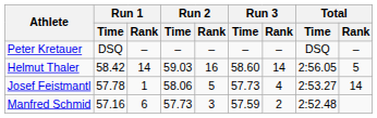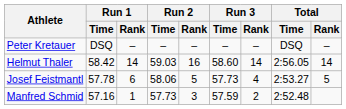 <table class="wikitable" border="1" style="font-size:90%">
 <tr>
 <th rowspan="2">Athlete</th>
 <th colspan="2">Run 1</th>
 <th colspan="2">Run 2</th>
 <th colspan="2">Run 3</th>
 <th colspan="2">Total</th>
 </tr>
 <tr>
 <th>Time</th>
 <th>Rank</th>
 <th>Time</th>
 <th>Rank</th>
 <th>Time</th>
 <th>Rank</th>
 <th>Time</th>
 <th>Rank</th>
 </tr>
 <tr>
 <td><a href='#'>Peter Kretauer</a></td>
 <td align="center">DSQ</td>
 <td align="center">–</td>
 <td align="center">–</td>
 <td align="center">–</td>
 <td align="center">–</td>
 <td align="center">–</td>
 <td align="center">DSQ</td>
 <td align="center">–</td>
 </tr>
 <tr>
 <td><a href='#'>Helmut Thaler</a></td>
 <td align="center">58.42</td>
 <td align="center">14</td>
 <td align="center">59.03</td>
 <td align="center">16</td>
 <td align="center">58.60</td>
 <td align="center">14</td>
 <td align="center">2:56.05</td>
-<td align="center">5</td>
+<td align="center">14</td>
 </tr>
 <tr>
 <td><a href='#'>Josef Feistmantl</a></td>
 <td align="center">57.78</td>
-<td align="center">1</td>
+<td align="center">6</td>
 <td align="center">58.06</td>
 <td align="center">5</td>
 <td align="center">57.73</td>
 <td align="center">4</td>
 <td align="center">2:53.27</td>
-<td align="center">14</td>
+<td align="center">5</td>
 </tr>
 <tr>
 <td><a href='#'>Manfred Schmid</a></td>
 <td align="center">57.16</td>
-<td align="center">6</td>
+<td align="center">1</td>
 <td align="center">57.73</td>
 <td align="center">3</td>
 <td align="center">57.59</td>
 <td align="center">2</td>
 <td align="center">2:52.48</td>
 <td align="center"></td>
 </tr>
 </table>
